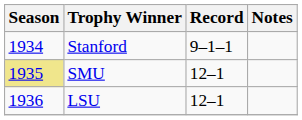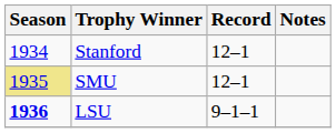 <table class="wikitable">
 <tr>
 <th>Season</th>
 <th>Trophy Winner</th>
 <th>Record</th>
 <th>Notes</th>
 </tr>
 <tr>
 <td><a href='#'>1934</a></td>
 <td><a href='#'>Stanford</a></td>
-<td>9–1–1</td>
+<td>12–1</td>
 <td></td>
 </tr>
 <tr>
 <td style="background: khaki;"><a href='#'>1935</a></td>
 <td><a href='#'>SMU</a></td>
 <td>12–1</td>
 <td></td>
 </tr>
 <tr>
-<td><a href='#'>1936</a></td>
+<td><strong><a href='#'>1936</a></strong></td>
 <td><a href='#'>LSU</a></td>
-<td>12–1</td>
+<td>9–1–1</td>
 <td></td>
 </tr>
 <tr>
 </tr>
 </table>
